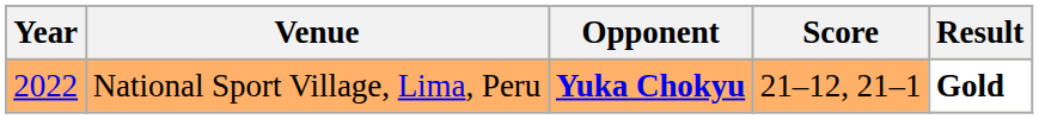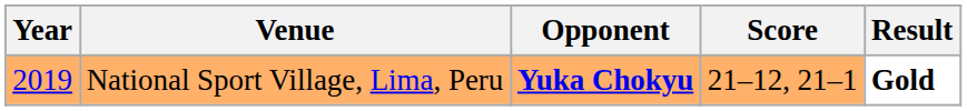 <table class="sortable wikitable" style="font-size: 90%;">
 <tr>
 <th>Year</th>
 <th>Venue</th>
 <th>Opponent</th>
 <th>Score</th>
 <th>Result</th>
 </tr>
 <tr style="background:#FFB069">
-<td align="center"><a href='#'>2022</a></td>
+<td align="center"><a href='#'>2019</a></td>
 <td align="left">National Sport Village, <a href='#'>Lima</a>, Peru</td>
 <td align="left"><strong> <a href='#'>Yuka Chokyu</a></strong></td>
 <td align="left">21–12, 21–1</td>
 <td style="text-align:left; background:white"> <strong>Gold</strong></td>
 </tr>
 </table>
